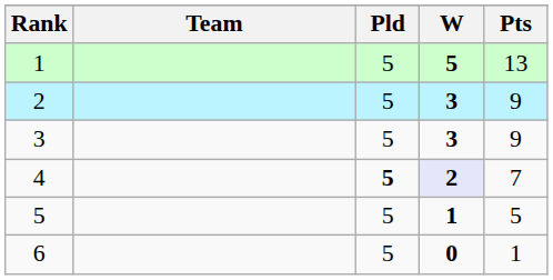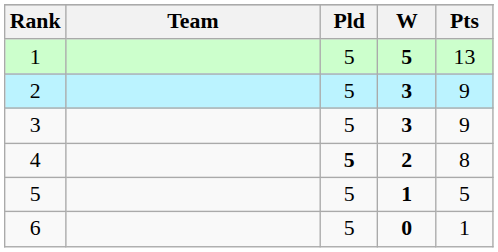 <table class="wikitable">
 <tr>
 </tr>
 <tr>
 <th style="width:35px">Rank</th>
 <th style="width:180px">Team</th>
 <th style="width:35px">Pld</th>
 <th style="width:35px">W</th>
 <th style="width:35px">Pts</th>
 </tr>
 <tr bgcolor=#ccffcc>
 <td align=center>1</td>
 <td></td>
 <td align=center>5</td>
 <td align=center><strong>5</strong></td>
 <td align=center>13</td>
 </tr>
 <tr bgcolor=#bbf3ff>
 <td align=center>2</td>
 <td></td>
 <td align=center>5</td>
 <td align=center><strong>3</strong></td>
 <td align=center>9</td>
 </tr>
 <tr>
 <td align=center>3</td>
 <td></td>
 <td align=center>5</td>
 <td align=center><strong>3</strong></td>
 <td align=center>9</td>
 </tr>
 <tr>
 <td align=center>4</td>
 <td></td>
 <td align=center><strong>5</strong></td>
-<td align=center style="background: lavender;"><strong>2</strong></td>
-<td align=center>7</td>
+<td align=center><strong>2</strong></td>
+<td align=center>8</td>
 </tr>
 <tr>
 <td align=center>5</td>
 <td></td>
 <td align=center>5</td>
 <td align=center><strong>1</strong></td>
 <td align=center>5</td>
 </tr>
 <tr>
 <td align=center>6</td>
 <td></td>
 <td align=center>5</td>
 <td align=center><strong>0</strong></td>
 <td align=center>1</td>
 </tr>
 </table>
